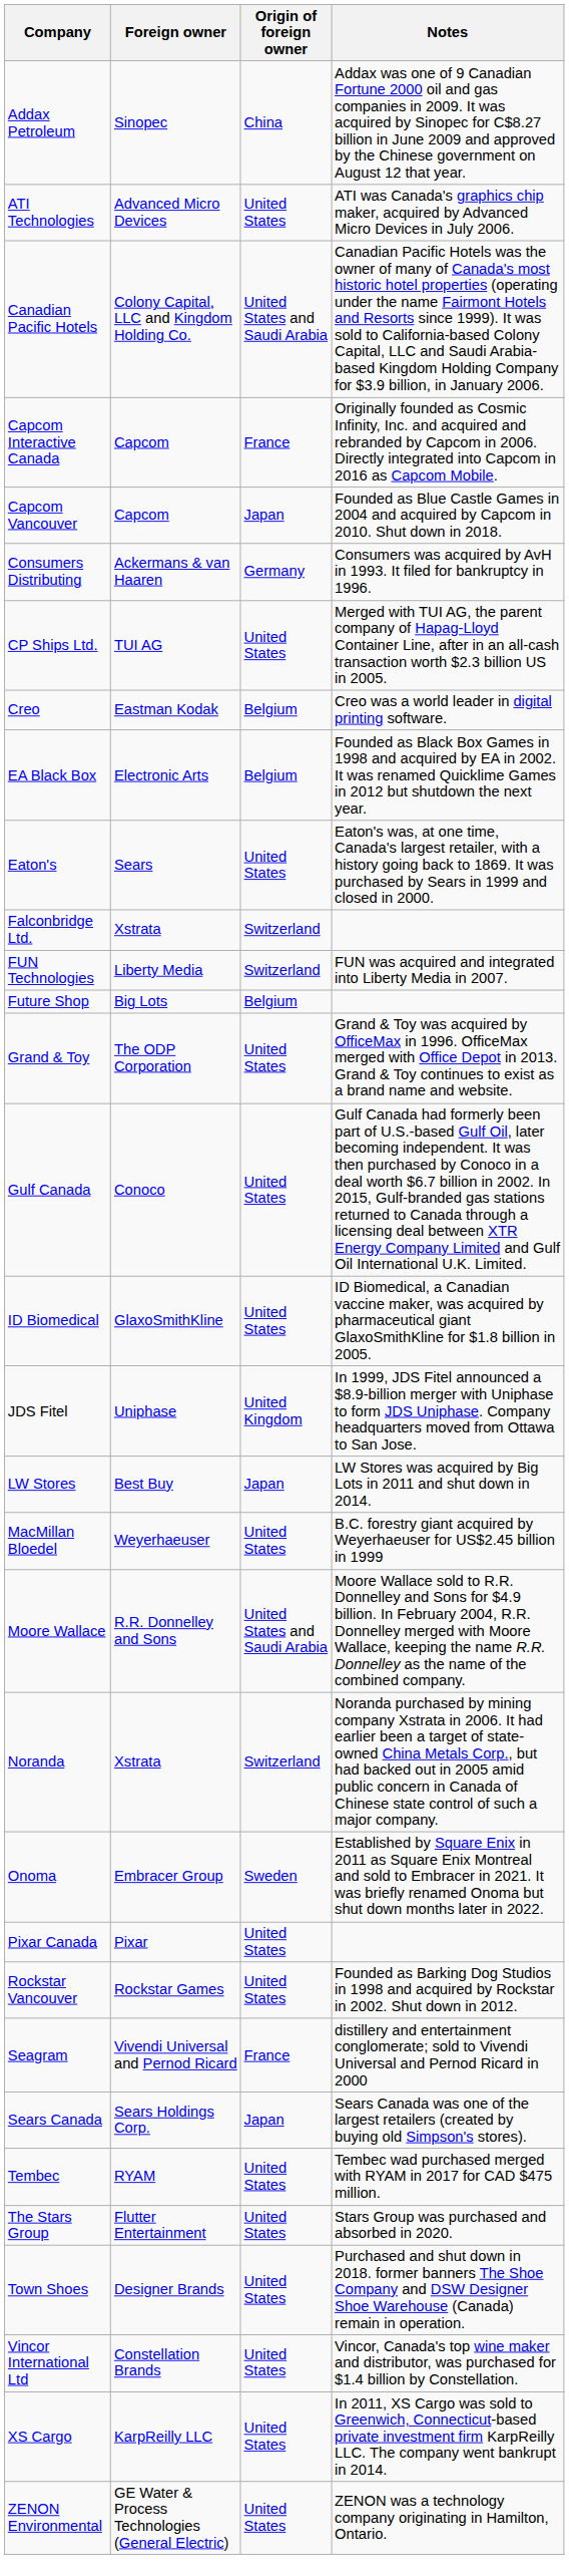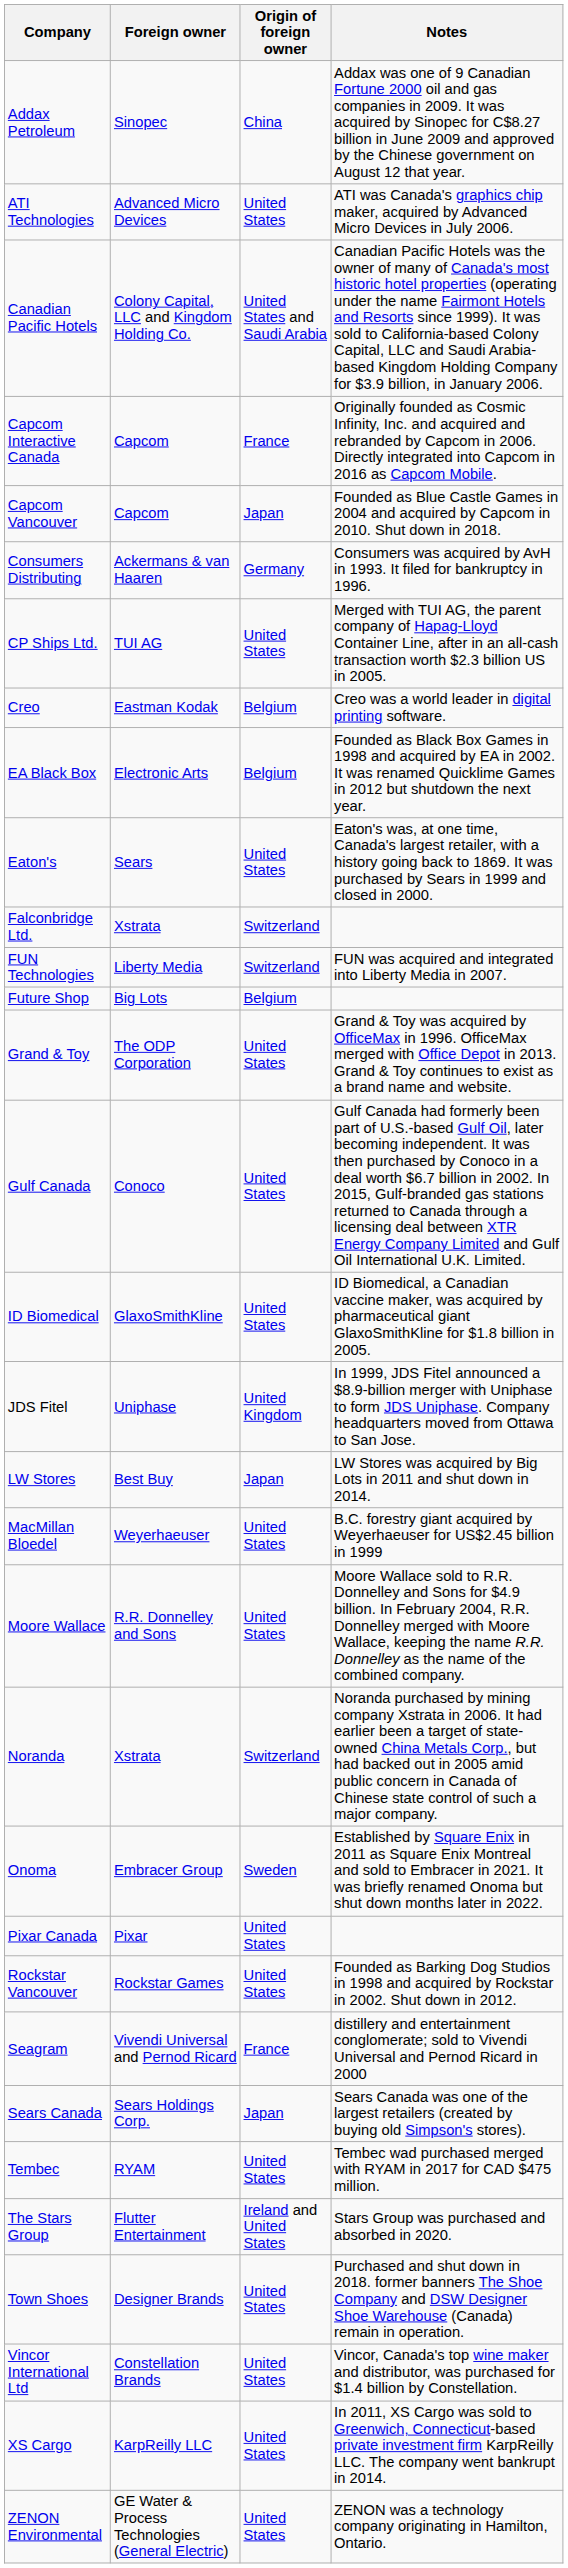 <table class="wikitable">
 <tr>
 <th>Company</th>
 <th>Foreign owner</th>
 <th>Origin of foreign owner</th>
 <th>Notes</th>
 </tr>
 <tr>
 <td><a href='#'>Addax Petroleum</a></td>
 <td><a href='#'>Sinopec</a></td>
 <td><a href='#'>China</a></td>
 <td>Addax was one of 9 Canadian <a href='#'>Fortune 2000</a> oil and gas companies in 2009. It was acquired by Sinopec for C$8.27 billion in June 2009 and approved by the Chinese government on August 12 that year.</td>
 </tr>
 <tr>
 <td><a href='#'>ATI Technologies</a></td>
 <td><a href='#'>Advanced Micro Devices</a></td>
 <td><a href='#'>United States</a></td>
 <td>ATI was Canada's <a href='#'>graphics chip</a> maker, acquired by Advanced Micro Devices in July 2006.</td>
 </tr>
 <tr>
 <td><a href='#'>Canadian Pacific Hotels</a></td>
 <td><a href='#'>Colony Capital, LLC</a> and <a href='#'>Kingdom Holding Co.</a></td>
 <td><a href='#'>United States</a> and <a href='#'>Saudi Arabia</a></td>
 <td>Canadian Pacific Hotels was the owner of many of <a href='#'>Canada's most historic hotel properties</a> (operating under the name <a href='#'>Fairmont Hotels and Resorts</a> since 1999). It was sold to California-based Colony Capital, LLC and Saudi Arabia-based Kingdom Holding Company for $3.9 billion, in January 2006.</td>
 </tr>
 <tr>
 <td><a href='#'>Capcom Interactive Canada</a></td>
 <td><a href='#'>Capcom</a></td>
 <td><a href='#'>France</a></td>
 <td>Originally founded as Cosmic Infinity, Inc. and acquired and rebranded by Capcom in 2006. Directly integrated into Capcom in 2016 as <a href='#'>Capcom Mobile</a>.</td>
 </tr>
 <tr>
 <td><a href='#'>Capcom Vancouver</a></td>
 <td><a href='#'>Capcom</a></td>
 <td><a href='#'>Japan</a></td>
 <td>Founded as Blue Castle Games in 2004 and acquired by Capcom in 2010. Shut down in 2018.</td>
 </tr>
 <tr>
 <td><a href='#'>Consumers Distributing</a></td>
 <td><a href='#'>Ackermans & van Haaren</a></td>
 <td><a href='#'>Germany</a></td>
 <td>Consumers was acquired by AvH in 1993. It filed for bankruptcy in 1996.</td>
 </tr>
 <tr>
 <td><a href='#'>CP Ships Ltd.</a></td>
 <td><a href='#'>TUI AG</a></td>
 <td><a href='#'>United States</a></td>
 <td>Merged with TUI AG, the parent company of <a href='#'>Hapag-Lloyd</a> Container Line, after in an all-cash transaction worth $2.3 billion US in 2005.</td>
 </tr>
 <tr>
 <td><a href='#'>Creo</a></td>
 <td><a href='#'>Eastman Kodak</a></td>
 <td><a href='#'>Belgium</a></td>
 <td>Creo was a world leader in <a href='#'>digital printing</a> software.</td>
 </tr>
 <tr>
 <td><a href='#'>EA Black Box</a></td>
 <td><a href='#'>Electronic Arts</a></td>
 <td><a href='#'>Belgium</a></td>
 <td>Founded as Black Box Games in 1998 and acquired by EA in 2002. It was renamed Quicklime Games in 2012 but shutdown the next year.</td>
 </tr>
 <tr>
 <td><a href='#'>Eaton's</a></td>
 <td><a href='#'>Sears</a></td>
 <td><a href='#'>United States</a></td>
 <td>Eaton's was, at one time, Canada's largest retailer, with a history going back to 1869. It was purchased by Sears in 1999 and closed in 2000.</td>
 </tr>
 <tr>
 <td><a href='#'>Falconbridge Ltd.</a></td>
 <td><a href='#'>Xstrata</a></td>
 <td><a href='#'>Switzerland</a></td>
 <td></td>
 </tr>
 <tr>
 <td><a href='#'>FUN Technologies</a></td>
 <td><a href='#'>Liberty Media</a></td>
 <td><a href='#'>Switzerland</a></td>
 <td>FUN was acquired and integrated into Liberty Media in 2007.</td>
 </tr>
 <tr>
 <td><a href='#'>Future Shop</a></td>
 <td><a href='#'>Big Lots</a></td>
 <td><a href='#'>Belgium</a></td>
 <td></td>
 </tr>
 <tr>
 <td><a href='#'>Grand & Toy</a></td>
 <td><a href='#'>The ODP Corporation</a></td>
 <td><a href='#'>United States</a></td>
 <td>Grand & Toy was acquired by <a href='#'>OfficeMax</a> in 1996. OfficeMax merged with <a href='#'>Office Depot</a> in 2013. Grand & Toy continues to exist as a brand name and website.</td>
 </tr>
 <tr>
 <td><a href='#'>Gulf Canada</a></td>
 <td><a href='#'>Conoco</a></td>
 <td><a href='#'>United States</a></td>
 <td>Gulf Canada had formerly been part of U.S.-based <a href='#'>Gulf Oil</a>, later becoming independent. It was then purchased by Conoco in a deal worth $6.7 billion in 2002. In 2015, Gulf-branded gas stations returned to Canada through a licensing deal between <a href='#'>XTR Energy Company Limited</a> and Gulf Oil International U.K. Limited.</td>
 </tr>
 <tr>
 <td><a href='#'>ID Biomedical</a></td>
 <td><a href='#'>GlaxoSmithKline</a></td>
 <td><a href='#'>United States</a></td>
 <td>ID Biomedical, a Canadian vaccine maker, was acquired by pharmaceutical giant GlaxoSmithKline for $1.8 billion in 2005.</td>
 </tr>
 <tr>
 <td>JDS Fitel</td>
 <td><a href='#'>Uniphase</a></td>
 <td><a href='#'>United Kingdom</a></td>
 <td>In 1999, JDS Fitel announced a $8.9-billion merger with Uniphase to form <a href='#'>JDS Uniphase</a>. Company headquarters moved from Ottawa to San Jose.</td>
 </tr>
 <tr>
 <td><a href='#'>LW Stores</a></td>
 <td><a href='#'>Best Buy</a></td>
 <td><a href='#'>Japan</a></td>
 <td>LW Stores was acquired by Big Lots in 2011 and shut down in 2014.</td>
 </tr>
 <tr>
 <td><a href='#'>MacMillan Bloedel</a></td>
 <td><a href='#'>Weyerhaeuser</a></td>
 <td><a href='#'>United States</a></td>
 <td>B.C. forestry giant acquired by Weyerhaeuser for US$2.45 billion in 1999</td>
 </tr>
 <tr>
 <td><a href='#'>Moore Wallace</a></td>
 <td><a href='#'>R.R. Donnelley and Sons</a></td>
-<td><a href='#'>United States</a> and <a href='#'>Saudi Arabia</a></td>
+<td><a href='#'>United States</a></td>
 <td>Moore Wallace sold to R.R. Donnelley and Sons for $4.9 billion. In February 2004, R.R. Donnelley merged with Moore Wallace, keeping the name <em>R.R. Donnelley</em> as the name of the combined company.</td>
 </tr>
 <tr>
 <td><a href='#'>Noranda</a></td>
 <td><a href='#'>Xstrata</a></td>
 <td><a href='#'>Switzerland</a></td>
 <td>Noranda purchased by mining company Xstrata in 2006. It had earlier been a target of state-owned <a href='#'>China Metals Corp.</a>, but had backed out in 2005 amid public concern in Canada of Chinese state control of such a major company.</td>
 </tr>
 <tr>
 <td><a href='#'>Onoma</a></td>
 <td><a href='#'>Embracer Group</a></td>
 <td><a href='#'>Sweden</a></td>
 <td>Established by <a href='#'>Square Enix</a> in 2011 as Square Enix Montreal and sold to Embracer in 2021. It was briefly renamed Onoma but shut down months later in 2022.</td>
 </tr>
 <tr>
 <td><a href='#'>Pixar Canada</a></td>
 <td><a href='#'>Pixar</a></td>
 <td><a href='#'>United States</a></td>
 <td></td>
 </tr>
 <tr>
 <td><a href='#'>Rockstar Vancouver</a></td>
 <td><a href='#'>Rockstar Games</a></td>
 <td><a href='#'>United States</a></td>
 <td>Founded as Barking Dog Studios in 1998 and acquired by Rockstar in 2002. Shut down in 2012.</td>
 </tr>
 <tr>
 <td><a href='#'>Seagram</a></td>
 <td><a href='#'>Vivendi Universal</a> and <a href='#'>Pernod Ricard</a></td>
 <td><a href='#'>France</a></td>
 <td>distillery and entertainment conglomerate; sold to Vivendi Universal and Pernod Ricard in 2000</td>
 </tr>
 <tr>
 <td><a href='#'>Sears Canada</a></td>
 <td><a href='#'>Sears Holdings Corp.</a></td>
 <td><a href='#'>Japan</a></td>
 <td>Sears Canada was one of the largest retailers (created by buying old <a href='#'>Simpson's</a> stores).</td>
 </tr>
 <tr>
 <td><a href='#'>Tembec</a></td>
 <td><a href='#'>RYAM</a></td>
 <td><a href='#'>United States</a></td>
 <td>Tembec wad purchased merged with RYAM in 2017 for CAD $475 million.</td>
 </tr>
 <tr>
 <td><a href='#'>The Stars Group</a></td>
 <td><a href='#'>Flutter Entertainment</a></td>
-<td><a href='#'>United States</a></td>
+<td><a href='#'>Ireland</a> and <a href='#'>United States</a></td>
 <td>Stars Group was purchased and absorbed in 2020.</td>
 </tr>
 <tr>
 <td><a href='#'>Town Shoes</a></td>
 <td><a href='#'>Designer Brands</a></td>
 <td><a href='#'>United States</a></td>
 <td>Purchased and shut down in 2018. former banners <a href='#'>The Shoe Company</a> and <a href='#'>DSW Designer Shoe Warehouse</a> (Canada) remain in operation.</td>
 </tr>
 <tr>
 <td><a href='#'>Vincor International Ltd</a></td>
 <td><a href='#'>Constellation Brands</a></td>
 <td><a href='#'>United States</a></td>
 <td>Vincor, Canada's top <a href='#'>wine maker</a> and distributor, was purchased for $1.4 billion by Constellation.</td>
 </tr>
 <tr>
 <td><a href='#'>XS Cargo</a></td>
 <td><a href='#'>KarpReilly LLC</a></td>
 <td><a href='#'>United States</a></td>
 <td>In 2011, XS Cargo was sold  to <a href='#'>Greenwich, Connecticut</a>-based <a href='#'>private investment firm</a> KarpReilly LLC. The company went bankrupt in 2014.</td>
 </tr>
 <tr>
 <td><a href='#'>ZENON Environmental</a></td>
 <td>GE Water & Process Technologies (<a href='#'>General Electric</a>)</td>
 <td><a href='#'>United States</a></td>
 <td>ZENON was a technology company originating in Hamilton, Ontario.</td>
 </tr>
 </table>
